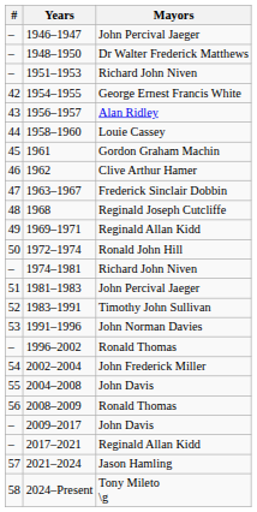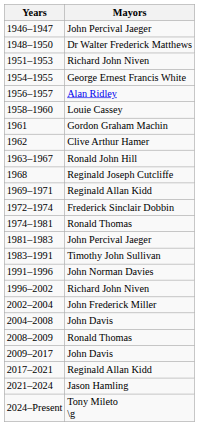 <table class="wikitable">
 <tr>
-<th>#</th>
 <th>Years</th>
 <th>Mayors</th>
 </tr>
 <tr>
-<td>–</td>
 <td>1946–1947</td>
 <td>John Percival Jaeger</td>
 </tr>
 <tr>
-<td>–</td>
 <td>1948–1950</td>
 <td>Dr Walter Frederick Matthews</td>
 </tr>
 <tr>
-<td>–</td>
 <td>1951–1953</td>
 <td>Richard John Niven</td>
 </tr>
 <tr>
-<td>42</td>
 <td>1954–1955</td>
 <td>George Ernest Francis White</td>
 </tr>
 <tr>
-<td>43</td>
 <td>1956–1957</td>
 <td><a href='#'>Alan Ridley</a></td>
 </tr>
 <tr>
-<td>44</td>
 <td>1958–1960</td>
 <td>Louie Cassey</td>
 </tr>
 <tr>
-<td>45</td>
 <td>1961</td>
 <td>Gordon Graham Machin</td>
 </tr>
 <tr>
-<td>46</td>
 <td>1962</td>
 <td>Clive Arthur Hamer</td>
 </tr>
 <tr>
-<td>47</td>
 <td>1963–1967</td>
-<td>Frederick Sinclair Dobbin</td>
+<td>Ronald John Hill</td>
 </tr>
 <tr>
-<td>48</td>
 <td>1968</td>
 <td>Reginald Joseph Cutcliffe</td>
 </tr>
 <tr>
-<td>49</td>
 <td>1969–1971</td>
 <td>Reginald Allan Kidd</td>
 </tr>
 <tr>
-<td>50</td>
 <td>1972–1974</td>
-<td>Ronald John Hill</td>
+<td>Frederick Sinclair Dobbin</td>
 </tr>
 <tr>
-<td>–</td>
 <td>1974–1981</td>
-<td>Richard John Niven</td>
+<td>Ronald Thomas</td>
 </tr>
 <tr>
-<td>51</td>
 <td>1981–1983</td>
 <td>John Percival Jaeger</td>
 </tr>
 <tr>
-<td>52</td>
 <td>1983–1991</td>
 <td>Timothy John Sullivan</td>
 </tr>
 <tr>
-<td>53</td>
 <td>1991–1996</td>
 <td>John Norman Davies</td>
 </tr>
 <tr>
-<td>–</td>
 <td>1996–2002</td>
-<td>Ronald Thomas</td>
+<td>Richard John Niven</td>
 </tr>
 <tr>
-<td>54</td>
 <td>2002–2004</td>
 <td>John Frederick Miller</td>
 </tr>
 <tr>
-<td>55</td>
 <td>2004–2008</td>
 <td>John Davis</td>
 </tr>
 <tr>
-<td>56</td>
 <td>2008–2009</td>
 <td>Ronald Thomas</td>
 </tr>
 <tr>
-<td>–</td>
 <td>2009–2017</td>
 <td>John Davis</td>
 </tr>
 <tr>
-<td>–</td>
 <td>2017–2021</td>
 <td>Reginald Allan Kidd</td>
 </tr>
 <tr>
-<td>57</td>
 <td>2021–2024</td>
 <td>Jason Hamling</td>
 </tr>
 <tr>
-<td>58</td>
 <td>2024–Present</td>
 <td>Tony Mileto<br>\g</td>
 </tr>
 </table>
